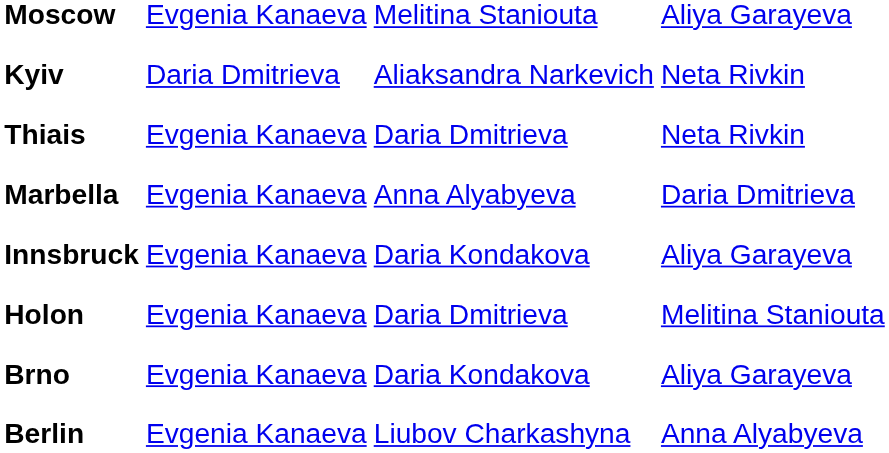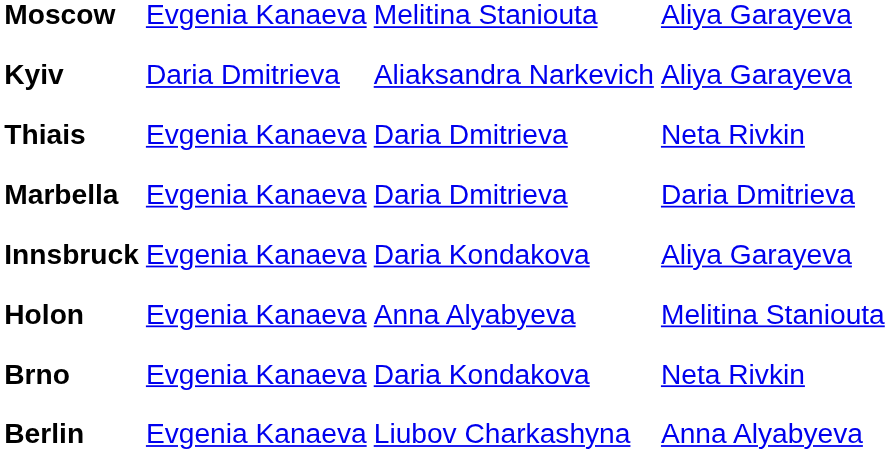 <table>
 <tr>
 <th scope=row style="text-align:left">Moscow</th>
 <td style="height:30px;"> <a href='#'>Evgenia Kanaeva</a></td>
 <td style="height:30px;"> <a href='#'>Melitina Staniouta</a></td>
 <td style="height:30px;"> <a href='#'>Aliya Garayeva</a></td>
 </tr>
 <tr>
 <th scope=row style="text-align:left">Kyiv</th>
 <td style="height:30px;"> <a href='#'>Daria Dmitrieva</a></td>
 <td style="height:30px;"> <a href='#'>Aliaksandra Narkevich</a></td>
-<td style="height:30px;"> <a href='#'>Neta Rivkin</a></td>
+<td style="height:30px;"> <a href='#'>Aliya Garayeva</a></td>
 </tr>
 <tr>
 <th scope=row style="text-align:left">Thiais</th>
 <td style="height:30px;"> <a href='#'>Evgenia Kanaeva</a></td>
 <td style="height:30px;"> <a href='#'>Daria Dmitrieva</a></td>
 <td style="height:30px;"> <a href='#'>Neta Rivkin</a></td>
 </tr>
 <tr>
 <th scope=row style="text-align:left">Marbella</th>
 <td style="height:30px;"> <a href='#'>Evgenia Kanaeva</a></td>
-<td style="height:30px;"> <a href='#'>Anna Alyabyeva</a></td>
+<td style="height:30px;"> <a href='#'>Daria Dmitrieva</a></td>
 <td style="height:30px;"> <a href='#'>Daria Dmitrieva</a></td>
 </tr>
 <tr>
 <th scope=row style="text-align:left">Innsbruck</th>
 <td style="height:30px;"> <a href='#'>Evgenia Kanaeva</a></td>
 <td style="height:30px;"> <a href='#'>Daria Kondakova</a></td>
 <td style="height:30px;"> <a href='#'>Aliya Garayeva</a></td>
 </tr>
 <tr>
 <th scope=row style="text-align:left">Holon</th>
 <td style="height:30px;"> <a href='#'>Evgenia Kanaeva</a></td>
-<td style="height:30px;"> <a href='#'>Daria Dmitrieva</a></td>
+<td style="height:30px;"> <a href='#'>Anna Alyabyeva</a></td>
 <td style="height:30px;"> <a href='#'>Melitina Staniouta</a></td>
 </tr>
 <tr>
 <th scope=row style="text-align:left">Brno</th>
 <td style="height:30px;"> <a href='#'>Evgenia Kanaeva</a></td>
 <td style="height:30px;"> <a href='#'>Daria Kondakova</a></td>
-<td style="height:30px;"> <a href='#'>Aliya Garayeva</a></td>
+<td style="height:30px;"> <a href='#'>Neta Rivkin</a></td>
 </tr>
 <tr>
 <th scope=row style="text-align:left">Berlin</th>
 <td style="height:30px;"> <a href='#'>Evgenia Kanaeva</a></td>
 <td style="height:30px;"> <a href='#'>Liubov Charkashyna</a></td>
 <td style="height:30px;"> <a href='#'>Anna Alyabyeva</a></td>
 </tr>
 <tr>
 </tr>
 </table>
